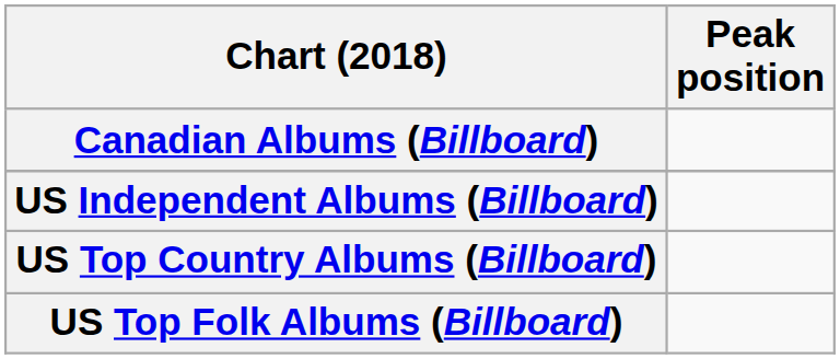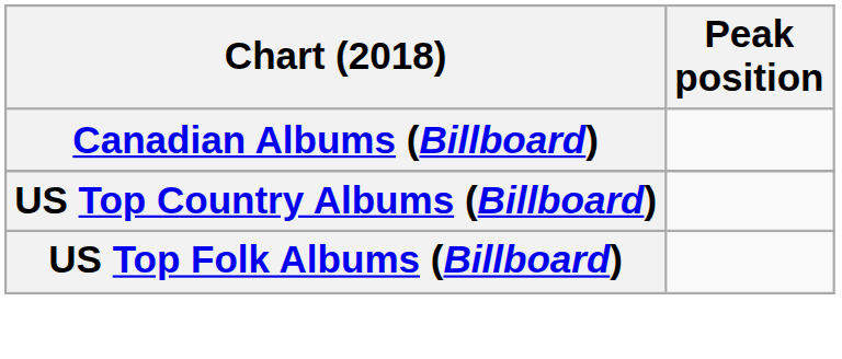 <table class="wikitable sortable plainrowheaders">
 <tr>
 <th>Chart (2018)</th>
 <th>Peak<br>position</th>
 </tr>
 <tr>
 <th scope="row"><a href='#'>Canadian Albums</a> (<em><a href='#'>Billboard</a></em>)</th>
 <td></td>
 </tr>
 <tr>
 </tr>
 <tr>
-<th scope="row">US <a href='#'>Independent Albums</a> (<em><a href='#'>Billboard</a></em>)</th>
-<td></td>
-</tr>
-<tr>
 <th scope="row">US <a href='#'>Top Country Albums</a> (<em><a href='#'>Billboard</a></em>)</th>
 <td></td>
 </tr>
 <tr>
 <th scope="row">US <a href='#'>Top Folk Albums</a> (<em><a href='#'>Billboard</a></em>)</th>
 <td></td>
 </tr>
 </table>
